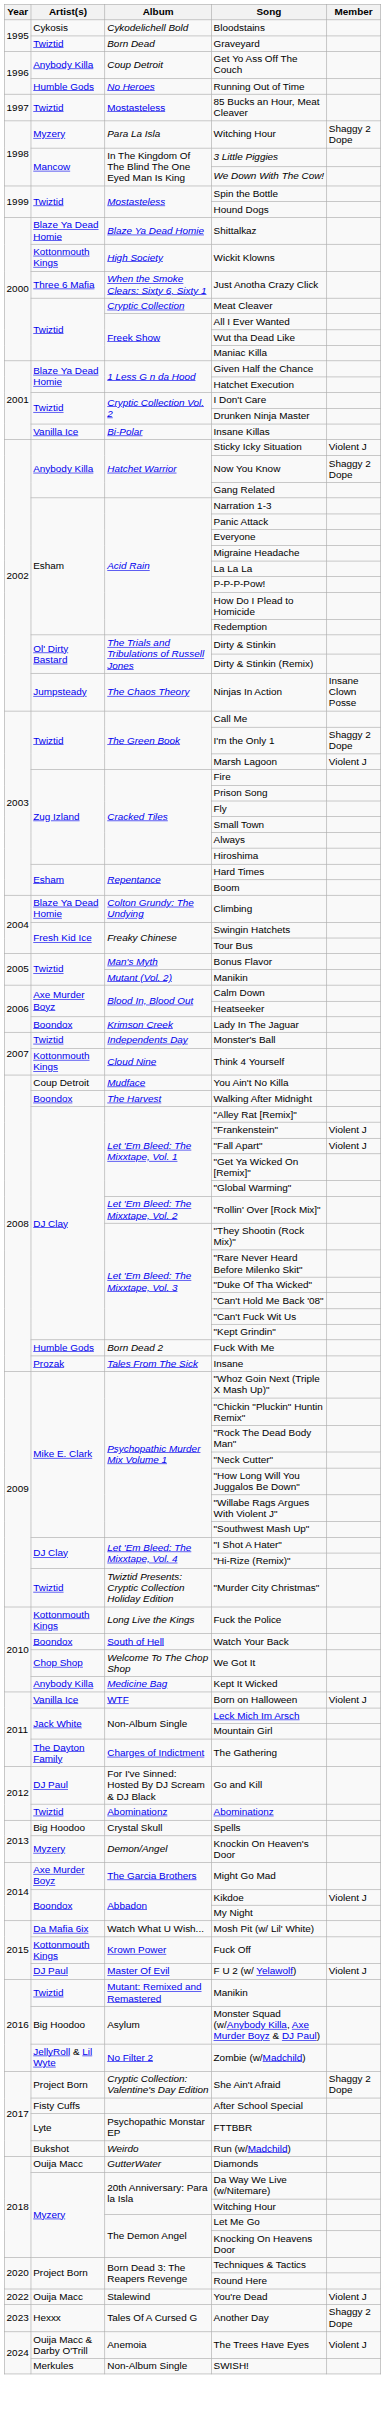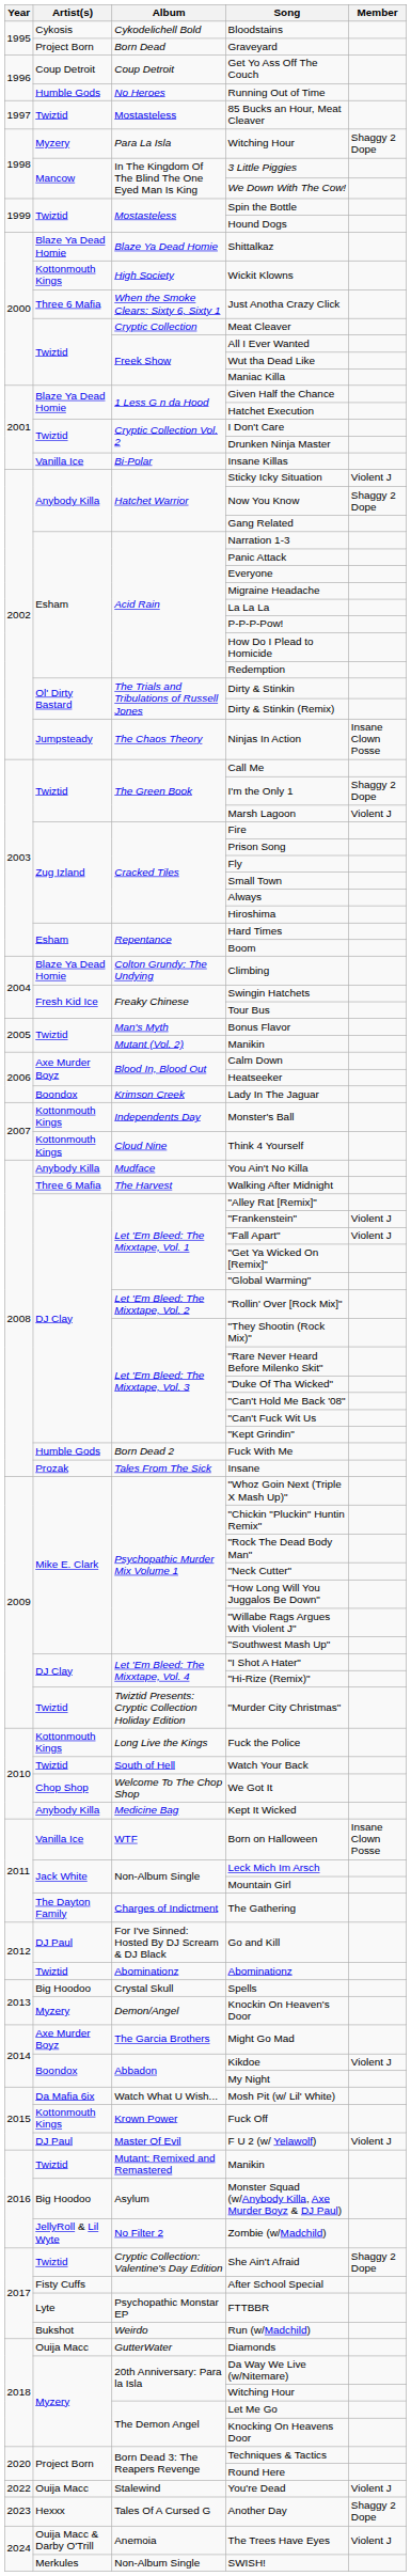 <table class="wikitable">
 <tr>
 <th>Year</th>
 <th>Artist(s)</th>
 <th>Album</th>
 <th>Song</th>
 <th>Member</th>
 </tr>
 <tr>
 <td rowspan="2">1995</td>
 <td>Cykosis</td>
 <td><em>Cykodelichell Bold</em></td>
 <td>Bloodstains</td>
 <td></td>
 </tr>
 <tr>
-<td><a href='#'>Twiztid</a></td>
+<td>Project Born</td>
 <td><em>Born Dead</em></td>
 <td>Graveyard</td>
 <td></td>
 </tr>
 <tr>
 <td rowspan="2">1996</td>
-<td><a href='#'>Anybody Killa</a></td>
+<td>Coup Detroit</td>
 <td><em>Coup Detroit</em></td>
 <td>Get Yo Ass Off The Couch</td>
 <td></td>
 </tr>
 <tr>
 <td><a href='#'>Humble Gods</a></td>
 <td><em><a href='#'>No Heroes</a></em></td>
 <td>Running Out of Time</td>
 <td></td>
 </tr>
 <tr>
 <td>1997</td>
 <td><a href='#'>Twiztid</a></td>
 <td><a href='#'>Mostasteless</a></td>
 <td>85 Bucks an Hour, Meat Cleaver</td>
 <td></td>
 </tr>
 <tr>
 <td rowspan="3">1998</td>
 <td><a href='#'>Myzery</a></td>
 <td><em>Para La Isla</em></td>
 <td>Witching Hour</td>
 <td>Shaggy 2 Dope</td>
 </tr>
 <tr>
 <td rowspan="2"><a href='#'>Mancow</a></td>
 <td rowspan="2">In The Kingdom Of The Blind The One Eyed Man Is King</td>
 <td><em>3 Little Piggies</em></td>
 <td></td>
 </tr>
 <tr>
 <td><em>We Down With The Cow!</em></td>
 <td></td>
 </tr>
 <tr>
 <td rowspan="2">1999</td>
 <td rowspan="2"><a href='#'>Twiztid</a></td>
 <td rowspan="2"><em><a href='#'>Mostasteless</a></em></td>
 <td>Spin the Bottle</td>
 <td></td>
 </tr>
 <tr>
 <td>Hound Dogs</td>
 <td></td>
 </tr>
 <tr>
 <td rowspan="7">2000</td>
 <td><a href='#'>Blaze Ya Dead Homie</a></td>
 <td><em><a href='#'>Blaze Ya Dead Homie</a></em></td>
 <td>Shittalkaz</td>
 <td></td>
 </tr>
 <tr>
 <td><a href='#'>Kottonmouth Kings</a></td>
 <td><em><a href='#'>High Society</a></em></td>
 <td>Wickit Klowns</td>
 <td></td>
 </tr>
 <tr>
 <td><a href='#'>Three 6 Mafia</a></td>
 <td><em><a href='#'>When the Smoke Clears: Sixty 6, Sixty 1</a></em></td>
 <td>Just Anotha Crazy Click</td>
 <td></td>
 </tr>
 <tr>
 <td rowspan="4"><a href='#'>Twiztid</a></td>
 <td><em><a href='#'>Cryptic Collection</a></em></td>
 <td>Meat Cleaver</td>
 <td></td>
 </tr>
 <tr>
 <td rowspan="3"><a href='#'>Freek Show</a></td>
 <td>All I Ever Wanted</td>
 <td></td>
 </tr>
 <tr>
 <td>Wut tha Dead Like</td>
 <td></td>
 </tr>
 <tr>
 <td>Maniac Killa</td>
 <td></td>
 </tr>
 <tr>
 <td rowspan="5">2001</td>
 <td rowspan="2"><a href='#'>Blaze Ya Dead Homie</a></td>
 <td rowspan="2"><em><a href='#'>1 Less G n da Hood</a></em></td>
 <td>Given Half the Chance</td>
 <td></td>
 </tr>
 <tr>
 <td>Hatchet Execution</td>
 <td></td>
 </tr>
 <tr>
 <td rowspan="2"><a href='#'>Twiztid</a></td>
 <td rowspan="2"><em><a href='#'>Cryptic Collection Vol. 2</a></em></td>
 <td>I Don't Care</td>
 <td></td>
 </tr>
 <tr>
 <td>Drunken Ninja Master</td>
 <td></td>
 </tr>
 <tr>
 <td><a href='#'>Vanilla Ice</a></td>
 <td><em><a href='#'>Bi-Polar</a></em></td>
 <td>Insane Killas</td>
 <td></td>
 </tr>
 <tr>
 <td rowspan="14">2002</td>
 <td rowspan="3"><a href='#'>Anybody Killa</a></td>
 <td rowspan="3"><em><a href='#'>Hatchet Warrior</a></em></td>
 <td>Sticky Icky Situation</td>
 <td>Violent J</td>
 </tr>
 <tr>
 <td>Now You Know</td>
 <td>Shaggy 2 Dope</td>
 </tr>
 <tr>
 <td>Gang Related</td>
 <td></td>
 </tr>
 <tr>
 <td rowspan="8">Esham</td>
 <td rowspan="8"><em><a href='#'>Acid Rain</a></em></td>
 <td>Narration 1-3</td>
 <td></td>
 </tr>
 <tr>
 <td>Panic Attack</td>
 <td></td>
 </tr>
 <tr>
 <td>Everyone</td>
 <td></td>
 </tr>
 <tr>
 <td>Migraine Headache</td>
 <td></td>
 </tr>
 <tr>
 <td>La La La</td>
 <td></td>
 </tr>
 <tr>
 <td>P-P-P-Pow!</td>
 <td></td>
 </tr>
 <tr>
 <td>How Do I Plead to Homicide</td>
 <td></td>
 </tr>
 <tr>
 <td>Redemption</td>
 <td></td>
 </tr>
 <tr>
 <td rowspan="2"><a href='#'>Ol' Dirty Bastard</a></td>
 <td rowspan="2"><em><a href='#'>The Trials and Tribulations of Russell Jones</a></em></td>
 <td>Dirty & Stinkin</td>
 <td></td>
 </tr>
 <tr>
 <td>Dirty & Stinkin (Remix)</td>
 <td></td>
 </tr>
 <tr>
 <td><a href='#'>Jumpsteady</a></td>
 <td><em><a href='#'>The Chaos Theory</a></em></td>
 <td>Ninjas In Action</td>
 <td>Insane Clown Posse</td>
 </tr>
 <tr>
 <td rowspan="11">2003</td>
 <td rowspan="3"><a href='#'>Twiztid</a></td>
 <td rowspan="3"><em><a href='#'>The Green Book</a></em></td>
 <td>Call Me</td>
 <td></td>
 </tr>
 <tr>
 <td>I'm the Only 1</td>
 <td>Shaggy 2 Dope</td>
 </tr>
 <tr>
 <td>Marsh Lagoon</td>
 <td>Violent J</td>
 </tr>
 <tr>
 <td rowspan="6"><a href='#'>Zug Izland</a></td>
 <td rowspan="6"><em><a href='#'>Cracked Tiles</a></em></td>
 <td>Fire</td>
 <td></td>
 </tr>
 <tr>
 <td>Prison Song</td>
 <td></td>
 </tr>
 <tr>
 <td>Fly</td>
 <td></td>
 </tr>
 <tr>
 <td>Small Town</td>
 <td></td>
 </tr>
 <tr>
 <td>Always</td>
 <td></td>
 </tr>
 <tr>
 <td>Hiroshima</td>
 <td></td>
 </tr>
 <tr>
 <td rowspan="2"><a href='#'>Esham</a></td>
 <td rowspan="2"><em><a href='#'>Repentance</a></em></td>
 <td>Hard Times</td>
 <td></td>
 </tr>
 <tr>
 <td>Boom</td>
 <td></td>
 </tr>
 <tr>
 <td rowspan="3">2004</td>
 <td><a href='#'>Blaze Ya Dead Homie</a></td>
 <td><em><a href='#'>Colton Grundy: The Undying</a></em></td>
 <td>Climbing</td>
 <td></td>
 </tr>
 <tr>
 <td rowspan="2"><a href='#'>Fresh Kid Ice</a></td>
 <td rowspan="2"><em>Freaky Chinese</em></td>
 <td>Swingin Hatchets</td>
 <td></td>
 </tr>
 <tr>
 <td>Tour Bus</td>
 <td></td>
 </tr>
 <tr>
 <td rowspan="2">2005</td>
 <td rowspan="2"><a href='#'>Twiztid</a></td>
 <td><em><a href='#'>Man's Myth</a></em></td>
 <td>Bonus Flavor</td>
 <td></td>
 </tr>
 <tr>
 <td><em><a href='#'>Mutant (Vol. 2)</a></em></td>
 <td>Manikin</td>
 <td></td>
 </tr>
 <tr>
 <td rowspan="3">2006</td>
 <td rowspan="2"><a href='#'>Axe Murder Boyz</a></td>
 <td rowspan="2"><em><a href='#'>Blood In, Blood Out</a></em></td>
 <td>Calm Down</td>
 <td></td>
 </tr>
 <tr>
 <td>Heatseeker</td>
 <td></td>
 </tr>
 <tr>
 <td><a href='#'>Boondox</a></td>
 <td><em><a href='#'>Krimson Creek</a></em></td>
 <td>Lady In The Jaguar</td>
 <td></td>
 </tr>
 <tr>
 <td rowspan="2">2007</td>
-<td><a href='#'>Twiztid</a></td>
+<td><a href='#'>Kottonmouth Kings</a></td>
 <td><em><a href='#'>Independents Day</a></em></td>
 <td>Monster's Ball</td>
 <td></td>
 </tr>
 <tr>
 <td><a href='#'>Kottonmouth Kings</a></td>
 <td><em><a href='#'>Cloud Nine</a></em></td>
 <td>Think 4 Yourself</td>
 <td></td>
 </tr>
 <tr>
 <td rowspan="16">2008</td>
-<td>Coup Detroit</td>
+<td><a href='#'>Anybody Killa</a></td>
 <td><em><a href='#'>Mudface</a></em></td>
 <td>You Ain't No Killa</td>
 <td></td>
 </tr>
 <tr>
-<td><a href='#'>Boondox</a></td>
+<td><a href='#'>Three 6 Mafia</a></td>
 <td><em><a href='#'>The Harvest</a></em></td>
 <td>Walking After Midnight</td>
 <td></td>
 </tr>
 <tr>
 <td rowspan="12"><a href='#'>DJ Clay</a></td>
 <td rowspan="5"><em><a href='#'>Let 'Em Bleed: The Mixxtape, Vol. 1</a></em></td>
 <td>"Alley Rat [Remix]"</td>
 <td></td>
 </tr>
 <tr>
 <td>"Frankenstein"</td>
 <td>Violent J</td>
 </tr>
 <tr>
 <td>"Fall Apart"</td>
 <td>Violent J</td>
 </tr>
 <tr>
 <td>"Get Ya Wicked On [Remix]"</td>
 <td></td>
 </tr>
 <tr>
 <td>"Global Warming"</td>
 <td></td>
 </tr>
 <tr>
 <td><em><a href='#'>Let 'Em Bleed: The Mixxtape, Vol. 2</a></em></td>
 <td>"Rollin' Over [Rock Mix]"</td>
 <td></td>
 </tr>
 <tr>
 <td rowspan="6"><em><a href='#'>Let 'Em Bleed: The Mixxtape, Vol. 3</a></em></td>
 <td>"They Shootin (Rock Mix)"</td>
 <td></td>
 </tr>
 <tr>
 <td>"Rare Never Heard Before Milenko Skit"</td>
 <td></td>
 </tr>
 <tr>
 <td>"Duke Of Tha Wicked"</td>
 <td></td>
 </tr>
 <tr>
 <td>"Can't Hold Me Back '08"</td>
 <td></td>
 </tr>
 <tr>
 <td>"Can't Fuck Wit Us</td>
 <td></td>
 </tr>
 <tr>
 <td>"Kept Grindin"</td>
 <td></td>
 </tr>
 <tr>
 <td><a href='#'>Humble Gods</a></td>
 <td><em>Born Dead 2</em></td>
 <td>Fuck With Me</td>
 <td></td>
 </tr>
 <tr>
 <td><a href='#'>Prozak</a></td>
 <td><em><a href='#'>Tales From The Sick</a></em></td>
 <td>Insane</td>
 <td></td>
 </tr>
 <tr>
 <td rowspan="10">2009</td>
 <td rowspan="7"><a href='#'>Mike E. Clark</a></td>
 <td rowspan="7"><em><a href='#'>Psychopathic Murder Mix Volume 1</a></em></td>
 <td>"Whoz Goin Next (Triple X Mash Up)"</td>
 <td></td>
 </tr>
 <tr>
 <td>"Chickin "Pluckin" Huntin Remix"</td>
 <td></td>
 </tr>
 <tr>
 <td>"Rock The Dead Body Man"</td>
 <td></td>
 </tr>
 <tr>
 <td>"Neck Cutter"</td>
 <td></td>
 </tr>
 <tr>
 <td>"How Long Will You Juggalos Be Down"</td>
 <td></td>
 </tr>
 <tr>
 <td>"Willabe Rags Argues With Violent J"</td>
 <td></td>
 </tr>
 <tr>
 <td>"Southwest Mash Up"</td>
 <td></td>
 </tr>
 <tr>
 <td rowspan="2"><a href='#'>DJ Clay</a></td>
 <td rowspan="2"><em><a href='#'>Let 'Em Bleed: The Mixxtape, Vol. 4</a></em></td>
 <td>"I Shot A Hater"</td>
 <td></td>
 </tr>
 <tr>
 <td>"Hi-Rize (Remix)"</td>
 <td></td>
 </tr>
 <tr>
 <td><a href='#'>Twiztid</a></td>
 <td><em>Twiztid Presents: Cryptic Collection Holiday Edition</em></td>
 <td>"Murder City Christmas"</td>
 <td></td>
 </tr>
 <tr>
 <td rowspan="4">2010</td>
 <td><a href='#'>Kottonmouth Kings</a></td>
 <td><em>Long Live the Kings</em></td>
 <td>Fuck the Police</td>
 <td></td>
 </tr>
 <tr>
-<td><a href='#'>Boondox</a></td>
+<td><a href='#'>Twiztid</a></td>
 <td><a href='#'>South of Hell</a></td>
 <td>Watch Your Back</td>
 <td></td>
 </tr>
 <tr>
 <td><a href='#'>Chop Shop</a></td>
 <td><em>Welcome To The Chop Shop</em></td>
 <td>We Got It</td>
 <td></td>
 </tr>
 <tr>
 <td><a href='#'>Anybody Killa</a></td>
 <td><em><a href='#'>Medicine Bag</a></em></td>
 <td>Kept It Wicked</td>
 <td></td>
 </tr>
 <tr>
 <td rowspan="4">2011</td>
 <td><a href='#'>Vanilla Ice</a></td>
 <td><a href='#'>WTF</a></td>
 <td>Born on Halloween</td>
-<td>Violent J</td>
+<td>Insane Clown Posse</td>
 </tr>
 <tr>
 <td rowspan="2"><a href='#'>Jack White</a></td>
 <td rowspan="2">Non-Album Single</td>
 <td><a href='#'>Leck Mich Im Arsch</a></td>
 <td></td>
 </tr>
 <tr>
 <td>Mountain Girl</td>
 <td></td>
 </tr>
 <tr>
 <td><a href='#'>The Dayton Family</a></td>
 <td><a href='#'>Charges of Indictment</a></td>
 <td>The Gathering</td>
 <td></td>
 </tr>
 <tr>
 <td rowspan="2">2012</td>
 <td><a href='#'>DJ Paul</a></td>
 <td>For I've Sinned: Hosted By DJ Scream & DJ Black</td>
 <td>Go and Kill</td>
 <td></td>
 </tr>
 <tr>
 <td><a href='#'>Twiztid</a></td>
 <td><a href='#'>Abominationz</a></td>
 <td><a href='#'>Abominationz</a></td>
 <td></td>
 </tr>
 <tr>
 <td rowspan="2">2013</td>
 <td>Big Hoodoo</td>
 <td>Crystal Skull</td>
 <td>Spells</td>
 <td></td>
 </tr>
 <tr>
 <td><a href='#'>Myzery</a></td>
 <td><em>Demon/Angel</em></td>
 <td>Knockin On Heaven's Door</td>
 <td></td>
 </tr>
 <tr>
 <td rowspan="3">2014</td>
 <td><a href='#'>Axe Murder Boyz</a></td>
 <td><a href='#'>The Garcia Brothers</a></td>
 <td>Might Go Mad</td>
 <td></td>
 </tr>
 <tr>
 <td rowspan="2"><a href='#'>Boondox</a></td>
 <td rowspan="2"><a href='#'>Abbadon</a></td>
 <td>Kikdoe</td>
 <td>Violent J</td>
 </tr>
 <tr>
 <td>My Night</td>
 <td></td>
 </tr>
 <tr>
 <td rowspan="3">2015</td>
 <td><a href='#'>Da Mafia 6ix</a></td>
 <td>Watch What U Wish...</td>
 <td>Mosh Pit (w/ Lil' White)</td>
 <td></td>
 </tr>
 <tr>
 <td><a href='#'>Kottonmouth Kings</a></td>
 <td><a href='#'>Krown Power</a></td>
 <td>Fuck Off</td>
 <td></td>
 </tr>
 <tr>
 <td><a href='#'>DJ Paul</a></td>
 <td><a href='#'>Master Of Evil</a></td>
 <td>F U 2 (w/ <a href='#'>Yelawolf</a>)</td>
 <td>Violent J</td>
 </tr>
 <tr>
 <td rowspan="3">2016</td>
 <td><a href='#'>Twiztid</a></td>
 <td><a href='#'>Mutant: Remixed and Remastered</a></td>
 <td>Manikin</td>
 <td></td>
 </tr>
 <tr>
 <td>Big Hoodoo</td>
 <td>Asylum</td>
 <td>Monster Squad (w/<a href='#'>Anybody Killa</a>, <a href='#'>Axe Murder Boyz</a> & <a href='#'>DJ Paul</a>)</td>
 <td></td>
 </tr>
 <tr>
 <td><a href='#'>JellyRoll</a> & <a href='#'>Lil Wyte</a></td>
 <td><a href='#'>No Filter 2</a></td>
 <td>Zombie (w/<a href='#'>Madchild</a>)</td>
 <td></td>
 </tr>
 <tr>
 <td rowspan="4">2017</td>
-<td>Project Born</td>
+<td><a href='#'>Twiztid</a></td>
 <td><em>Cryptic Collection: Valentine's Day Edition</em></td>
 <td>She Ain't Afraid</td>
 <td>Shaggy 2 Dope</td>
 </tr>
 <tr>
 <td>Fisty Cuffs</td>
 <td></td>
 <td>After School Special</td>
 <td></td>
 </tr>
 <tr>
 <td>Lyte</td>
 <td>Psychopathic Monstar EP</td>
 <td>FTTBBR</td>
 <td></td>
 </tr>
 <tr>
 <td>Bukshot</td>
 <td><em>Weirdo</em></td>
 <td>Run (w/<a href='#'>Madchild</a>)</td>
 <td></td>
 </tr>
 <tr>
 <td rowspan="5">2018</td>
 <td>Ouija Macc</td>
 <td><em>GutterWater</em></td>
 <td>Diamonds</td>
 <td></td>
 </tr>
 <tr>
 <td rowspan="4"><a href='#'>Myzery</a></td>
 <td rowspan="2">20th Anniversary: Para la Isla</td>
 <td>Da Way We Live (w/Nitemare)</td>
 <td></td>
 </tr>
 <tr>
 <td>Witching Hour</td>
 <td></td>
 </tr>
 <tr>
 <td rowspan="2">The Demon Angel</td>
 <td>Let Me Go</td>
 <td></td>
 </tr>
 <tr>
 <td>Knocking On Heavens Door</td>
 <td></td>
 </tr>
 <tr>
 <td rowspan="2">2020</td>
 <td rowspan="2">Project Born</td>
 <td rowspan="2">Born Dead 3: The Reapers Revenge</td>
 <td>Techniques & Tactics</td>
 <td></td>
 </tr>
 <tr>
 <td>Round Here</td>
 <td></td>
 </tr>
 <tr>
 <td>2022</td>
 <td>Ouija Macc</td>
 <td>Stalewind</td>
 <td>You're Dead</td>
 <td>Violent J</td>
 </tr>
 <tr>
 <td>2023</td>
 <td>Hexxx</td>
 <td>Tales Of A Cursed G</td>
 <td>Another Day</td>
 <td>Shaggy 2 Dope</td>
 </tr>
 <tr>
 <td rowspan="2">2024</td>
 <td>Ouija Macc & Darby O'Trill</td>
 <td>Anemoia</td>
 <td>The Trees Have Eyes</td>
 <td>Violent J</td>
 </tr>
 <tr>
 <td>Merkules</td>
 <td>Non-Album Single</td>
 <td>SWISH!</td>
 <td></td>
 </tr>
 </table>
